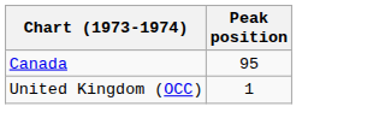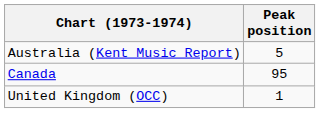 <table class="wikitable sortable">
 <tr>
 <th align="left">Chart (1973-1974)</th>
 <th align="left">Peak<br>position</th>
+</tr>
+<tr>
+<td>Australia (<a href='#'>Kent Music Report</a>)</td>
+<td style="text-align:center;">5</td>
 </tr>
 <tr>
 <td><a href='#'>Canada</a></td>
 <td style="text-align:center;">95</td>
 </tr>
 <tr>
 <td>United Kingdom (<a href='#'>OCC</a>)</td>
 <td style="text-align:center;">1</td>
 </tr>
 </table>
